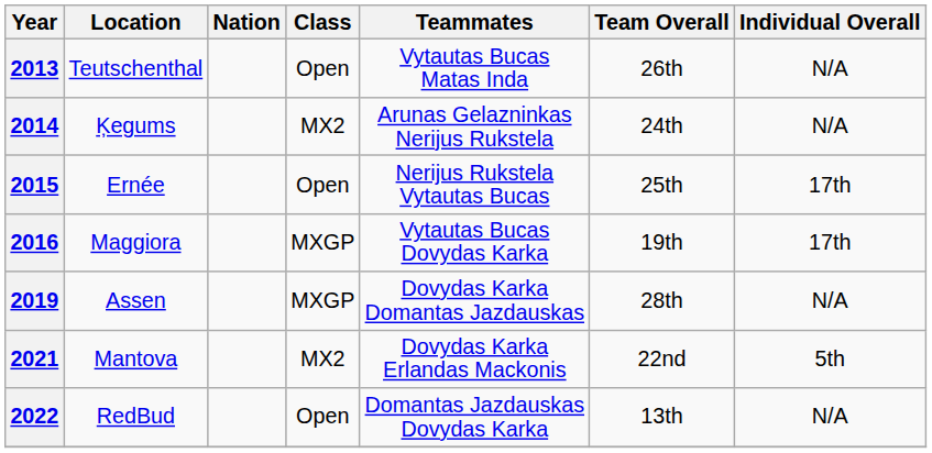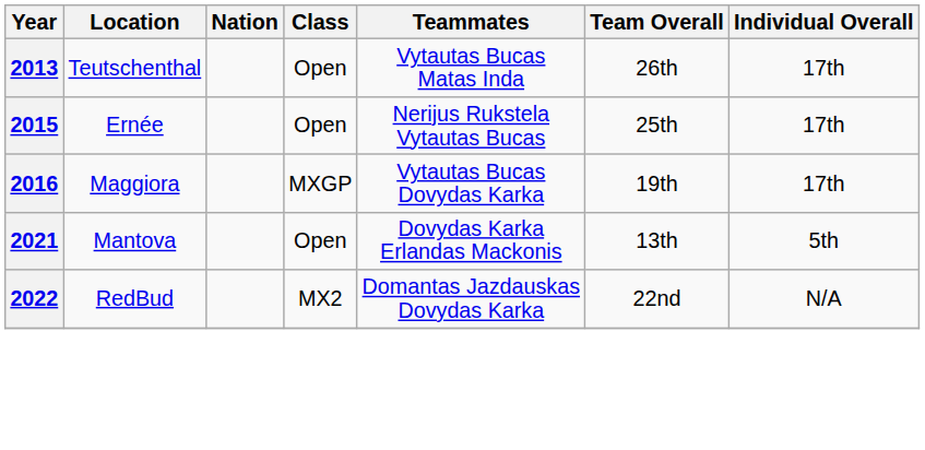 <table class="wikitable" style="font-size: 85%; text-align:center">
 <tr>
 <th>Year</th>
 <th>Location</th>
 <th>Nation</th>
 <th>Class</th>
 <th>Teammates</th>
 <th>Team Overall</th>
 <th>Individual Overall</th>
 </tr>
 <tr>
 <th><a href='#'>2013</a></th>
 <td> <a href='#'>Teutschenthal</a></td>
 <td></td>
 <td>Open</td>
 <td><a href='#'>Vytautas Bucas</a><br><a href='#'>Matas Inda</a></td>
 <td>26th</td>
-<td>N/A</td>
-</tr>
-<tr>
-<th><a href='#'>2014</a></th>
-<td> <a href='#'>Ķegums</a></td>
-<td></td>
-<td>MX2</td>
-<td><a href='#'>Arunas Gelazninkas</a><br><a href='#'>Nerijus Rukstela</a></td>
-<td>24th</td>
-<td>N/A</td>
+<td>17th</td>
 </tr>
 <tr>
 <th><a href='#'>2015</a></th>
 <td> <a href='#'>Ernée</a></td>
 <td></td>
 <td>Open</td>
 <td><a href='#'>Nerijus Rukstela</a><br><a href='#'>Vytautas Bucas</a></td>
 <td>25th</td>
 <td>17th</td>
 </tr>
 <tr>
 <th><a href='#'>2016</a></th>
 <td> <a href='#'>Maggiora</a></td>
 <td></td>
 <td>MXGP</td>
 <td><a href='#'>Vytautas Bucas</a><br><a href='#'>Dovydas Karka</a></td>
 <td>19th</td>
 <td>17th</td>
 </tr>
 <tr>
-<th><a href='#'>2019</a></th>
-<td> <a href='#'>Assen</a></td>
-<td></td>
-<td>MXGP</td>
-<td><a href='#'>Dovydas Karka</a><br><a href='#'>Domantas Jazdauskas</a></td>
-<td>28th</td>
-<td>N/A</td>
-</tr>
-<tr>
 <th><a href='#'>2021</a></th>
 <td> <a href='#'>Mantova</a></td>
 <td></td>
-<td>MX2</td>
+<td>Open</td>
 <td><a href='#'>Dovydas Karka</a><br><a href='#'>Erlandas Mackonis</a></td>
-<td>22nd</td>
+<td>13th</td>
 <td>5th</td>
 </tr>
 <tr>
 <th><a href='#'>2022</a></th>
 <td> <a href='#'>RedBud</a></td>
 <td></td>
-<td>Open</td>
+<td>MX2</td>
 <td><a href='#'>Domantas Jazdauskas</a><br><a href='#'>Dovydas Karka</a></td>
-<td>13th</td>
+<td>22nd</td>
 <td>N/A</td>
 </tr>
 <tr>
 </tr>
 </table>
